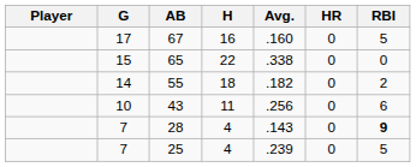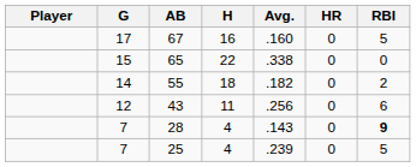 <table class="wikitable sortable">
 <tr>
 <th bgcolor="#DDDDFF" width="16%">Player</th>
 <th bgcolor="#DDDDFF" width="9%">G</th>
 <th bgcolor="#DDDDFF" width="9%">AB</th>
 <th bgcolor="#DDDDFF" width="9%">H</th>
 <th bgcolor="#DDDDFF" width="9%">Avg.</th>
 <th bgcolor="#DDDDFF" width="9%">HR</th>
 <th bgcolor="#DDDDFF" width="9%">RBI</th>
 </tr>
 <tr align="center">
 <td></td>
 <td>17</td>
 <td>67</td>
 <td>16</td>
 <td>.160</td>
 <td>0</td>
 <td>5</td>
 </tr>
 <tr align="center">
 <td></td>
 <td>15</td>
 <td>65</td>
 <td>22</td>
 <td>.338</td>
 <td>0</td>
 <td>0</td>
 </tr>
 <tr align="center">
 <td></td>
 <td>14</td>
 <td>55</td>
 <td>18</td>
 <td>.182</td>
 <td>0</td>
 <td>2</td>
 </tr>
 <tr align="center">
 <td></td>
-<td>10</td>
+<td>12</td>
 <td>43</td>
 <td>11</td>
 <td>.256</td>
 <td>0</td>
 <td>6</td>
 </tr>
 <tr align="center">
 <td></td>
 <td>7</td>
 <td>28</td>
 <td>4</td>
 <td>.143</td>
 <td>0</td>
 <td><strong>9</strong></td>
 </tr>
 <tr align="center">
 <td></td>
 <td>7</td>
 <td>25</td>
 <td>4</td>
 <td>.239</td>
 <td>0</td>
 <td>5</td>
 </tr>
 </table>
